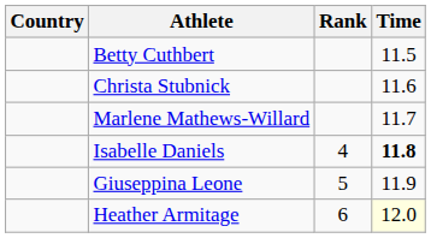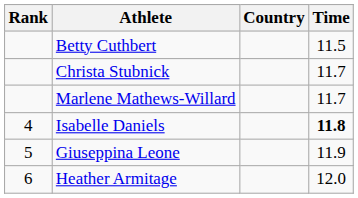 <table class="wikitable sortable" style="text-align:center">
 <tr>
+<th>Rank</th>
+<th>Athlete</th>
 <th>Country</th>
-<th>Athlete</th>
-<th>Rank</th>
 <th>Time</th>
 </tr>
 <tr>
+<td></td>
+<td align="left"><a href='#'>Betty Cuthbert</a></td>
 <td align="left"></td>
-<td align="left"><a href='#'>Betty Cuthbert</a></td>
-<td></td>
 <td>11.5</td>
 </tr>
 <tr>
+<td></td>
+<td align="left"><a href='#'>Christa Stubnick</a></td>
 <td align="left"></td>
-<td align="left"><a href='#'>Christa Stubnick</a></td>
-<td></td>
-<td>11.6</td>
-</tr>
-<tr>
-<td align="left"></td>
-<td align="left"><a href='#'>Marlene Mathews-Willard</a></td>
-<td></td>
 <td>11.7</td>
 </tr>
 <tr>
+<td></td>
+<td align="left"><a href='#'>Marlene Mathews-Willard</a></td>
 <td align="left"></td>
+<td>11.7</td>
+</tr>
+<tr>
+<td>4</td>
 <td align="left"><a href='#'>Isabelle Daniels</a></td>
-<td>4</td>
+<td align="left"></td>
 <td><strong>11.8</strong></td>
 </tr>
 <tr>
+<td>5</td>
+<td align="left"><a href='#'>Giuseppina Leone</a></td>
 <td align="left"></td>
-<td align="left"><a href='#'>Giuseppina Leone</a></td>
-<td>5</td>
 <td>11.9</td>
 </tr>
 <tr>
+<td>6</td>
+<td align="left"><a href='#'>Heather Armitage</a></td>
 <td align="left"></td>
-<td align="left"><a href='#'>Heather Armitage</a></td>
-<td>6</td>
-<td style="background: lightyellow;">12.0</td>
+<td>12.0</td>
 </tr>
 </table>
